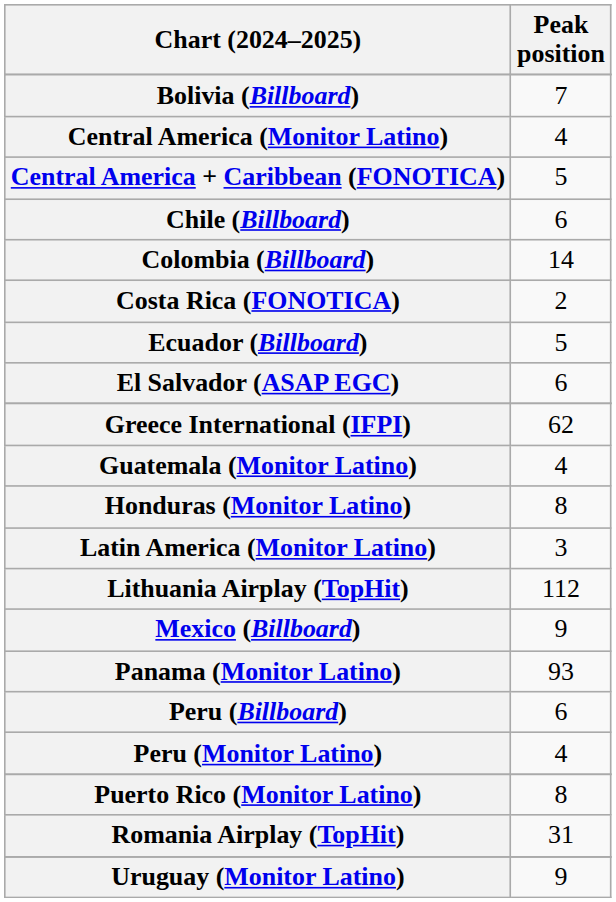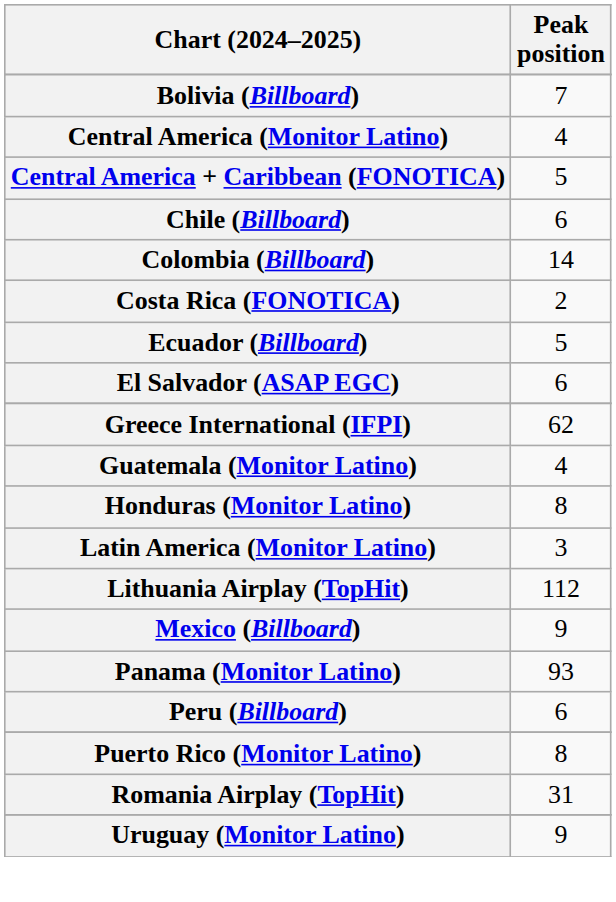 <table class="wikitable sortable plainrowheaders" style="text-align:center">
 <tr>
 <th scope="col">Chart (2024–2025)</th>
 <th scope="col">Peak<br>position</th>
 </tr>
 <tr>
 </tr>
 <tr>
 <th scope="row">Bolivia (<em><a href='#'>Billboard</a></em>)</th>
 <td>7</td>
 </tr>
 <tr>
 <th scope="row">Central America (<a href='#'>Monitor Latino</a>)</th>
 <td>4</td>
 </tr>
 <tr>
 <th scope="row"><a href='#'>Central America</a> + <a href='#'>Caribbean</a> (<a href='#'>FONOTICA</a>)</th>
 <td>5</td>
 </tr>
 <tr>
 <th scope="row">Chile (<em><a href='#'>Billboard</a></em>)</th>
 <td>6</td>
 </tr>
 <tr>
 <th scope="row">Colombia (<em><a href='#'>Billboard</a></em>)</th>
 <td>14</td>
 </tr>
 <tr>
 <th scope="row">Costa Rica (<a href='#'>FONOTICA</a>)</th>
 <td>2</td>
 </tr>
 <tr>
 <th scope="row">Ecuador (<em><a href='#'>Billboard</a></em>)</th>
 <td>5</td>
 </tr>
 <tr>
 <th scope="row">El Salvador (<a href='#'>ASAP EGC</a>)</th>
 <td>6</td>
 </tr>
 <tr>
 </tr>
 <tr>
 <th scope="row">Greece International (<a href='#'>IFPI</a>)</th>
 <td>62</td>
 </tr>
 <tr>
 <th scope="row">Guatemala (<a href='#'>Monitor Latino</a>)</th>
 <td>4</td>
 </tr>
 <tr>
 <th scope="row">Honduras (<a href='#'>Monitor Latino</a>)</th>
 <td>8</td>
 </tr>
 <tr>
 <th scope="row">Latin America (<a href='#'>Monitor Latino</a>)</th>
 <td>3</td>
 </tr>
 <tr>
 <th scope="row">Lithuania Airplay (<a href='#'>TopHit</a>)</th>
 <td>112</td>
 </tr>
 <tr>
 <th scope="row"><a href='#'>Mexico</a> (<em><a href='#'>Billboard</a></em>)</th>
 <td>9</td>
 </tr>
 <tr>
 <th scope="row">Panama (<a href='#'>Monitor Latino</a>)</th>
 <td>93</td>
 </tr>
 <tr>
 <th scope="row">Peru (<em><a href='#'>Billboard</a></em>)</th>
 <td>6</td>
 </tr>
 <tr>
-<th scope="row">Peru (<a href='#'>Monitor Latino</a>)</th>
-<td>4</td>
-</tr>
-<tr>
 </tr>
 <tr>
 <th scope="row">Puerto Rico (<a href='#'>Monitor Latino</a>)</th>
 <td>8</td>
 </tr>
 <tr>
 <th scope="row">Romania Airplay (<a href='#'>TopHit</a>)</th>
 <td>31</td>
 </tr>
 <tr>
 </tr>
 <tr>
 </tr>
 <tr>
 </tr>
 <tr>
 </tr>
 <tr>
 </tr>
 <tr>
 </tr>
 <tr>
 </tr>
 <tr>
 <th scope="row">Uruguay (<a href='#'>Monitor Latino</a>)</th>
 <td>9</td>
 </tr>
 </table>
